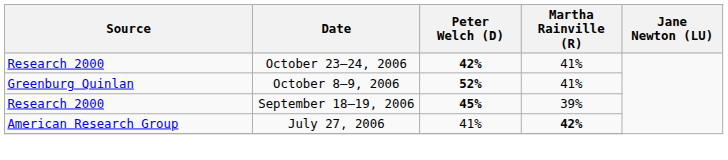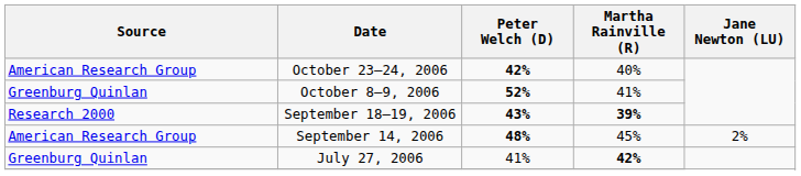 <table class="wikitable" style="text-align:center">
 <tr bgcolor=lightgrey>
 <th width="255px">Source</th>
 <th width="170px">Date</th>
 <th width="100px">Peter<br>Welch (D)</th>
 <th width="100px">Martha<br>Rainville (R)</th>
 <th width="100px">Jane<br>Newton (LU)</th>
 </tr>
 <tr>
-<td align=left><a href='#'>Research 2000</a></td>
+<td align=left><a href='#'>American Research Group</a></td>
 <td>October 23–24, 2006</td>
 <td><strong>42%</strong></td>
-<td>41%</td>
+<td>40%</td>
 </tr>
 <tr>
 <td align=left><a href='#'>Greenburg Quinlan</a></td>
 <td>October 8–9, 2006</td>
 <td><strong>52%</strong></td>
 <td>41%</td>
 </tr>
 <tr>
 <td align=left><a href='#'>Research 2000</a></td>
 <td>September 18–19, 2006</td>
-<td><strong>45%</strong></td>
-<td>39%</td>
+<td><strong>43%</strong></td>
+<td><strong>39%</strong></td>
 </tr>
 <tr>
 <td align=left><a href='#'>American Research Group</a></td>
+<td>September 14, 2006</td>
+<td><strong>48%</strong></td>
+<td>45%</td>
+<td>2%</td>
+</tr>
+<tr>
+<td align=left><a href='#'>Greenburg Quinlan</a></td>
 <td>July 27, 2006</td>
 <td>41%</td>
 <td><strong>42%</strong></td>
 </tr>
 <tr>
 </tr>
 </table>
